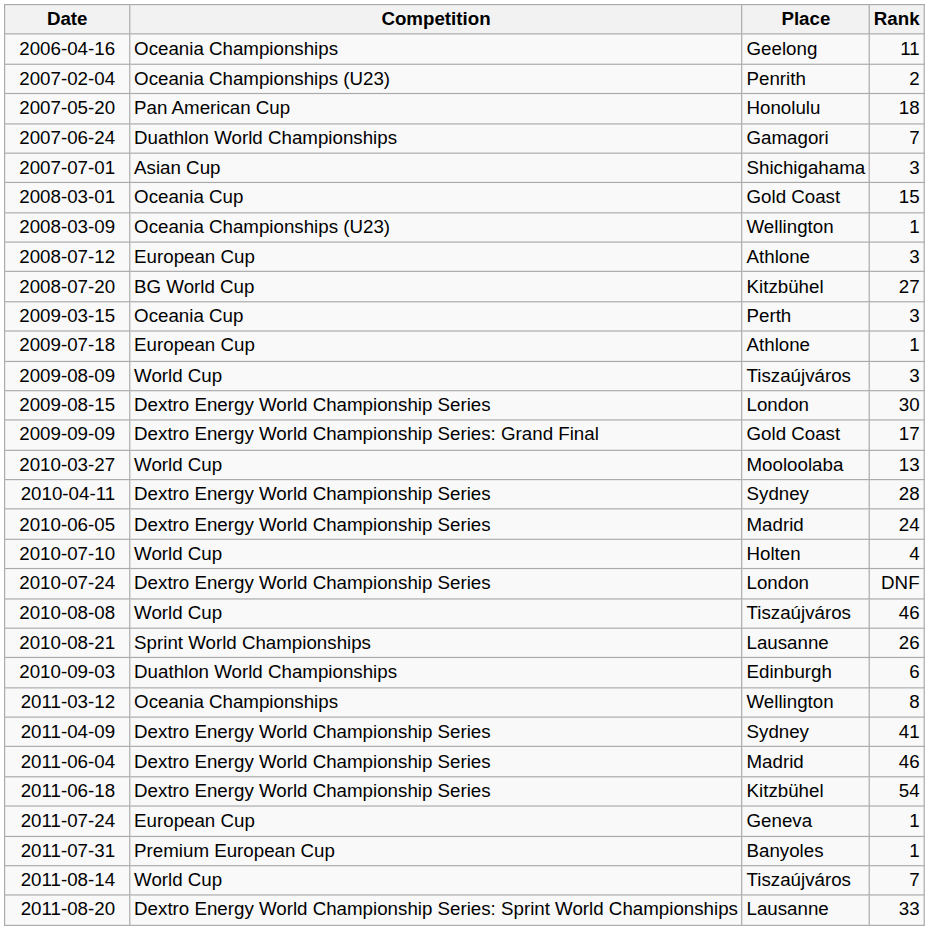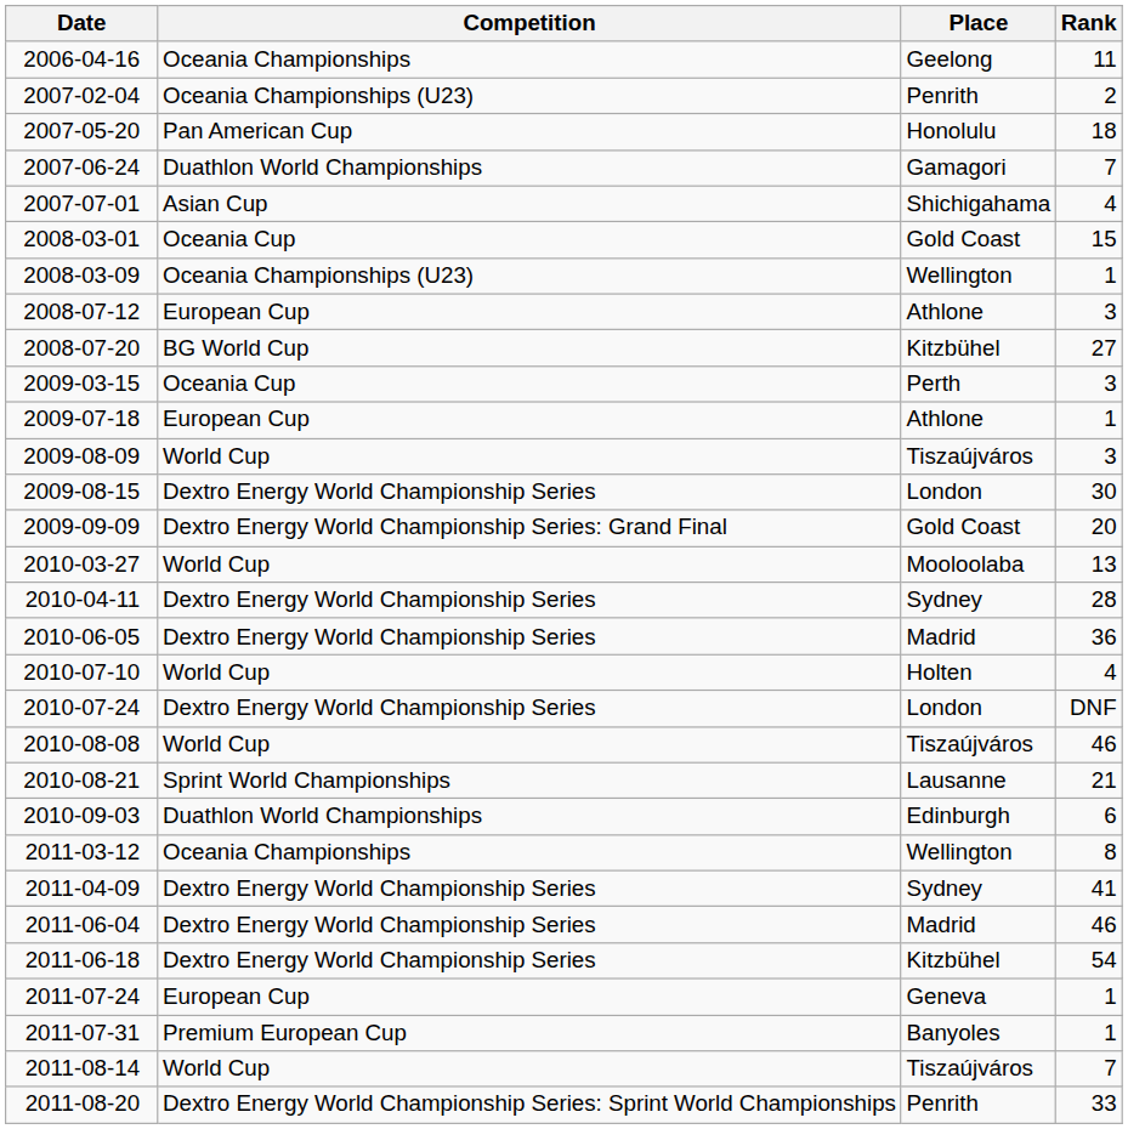 <table class="wikitable sortable">
 <tr>
 <th>Date</th>
 <th>Competition</th>
 <th>Place</th>
 <th>Rank</th>
 </tr>
 <tr>
 <td style="text-align:right">  2006-04-16  </td>
 <td>Oceania Championships</td>
 <td>Geelong</td>
 <td style="text-align:right">11</td>
 </tr>
 <tr>
 <td style="text-align:right">  2007-02-04  </td>
 <td>Oceania Championships (U23)</td>
 <td>Penrith</td>
 <td style="text-align:right">2</td>
 </tr>
 <tr>
 <td style="text-align:right">  2007-05-20  </td>
 <td>Pan American Cup</td>
 <td>Honolulu</td>
 <td style="text-align:right">18</td>
 </tr>
 <tr>
 <td style="text-align:right">  2007-06-24  </td>
 <td>Duathlon World Championships</td>
 <td>Gamagori</td>
 <td style="text-align:right">7</td>
 </tr>
 <tr>
 <td style="text-align:right">  2007-07-01  </td>
 <td>Asian Cup</td>
 <td>Shichigahama</td>
-<td style="text-align:right">3</td>
+<td style="text-align:right">4</td>
 </tr>
 <tr>
 <td style="text-align:right">  2008-03-01  </td>
 <td>Oceania Cup</td>
 <td>Gold Coast</td>
 <td style="text-align:right">15</td>
 </tr>
 <tr>
 <td style="text-align:right">  2008-03-09  </td>
 <td>Oceania Championships (U23)</td>
 <td>Wellington</td>
 <td style="text-align:right">1</td>
 </tr>
 <tr>
 <td style="text-align:right">  2008-07-12  </td>
 <td>European Cup</td>
 <td>Athlone</td>
 <td style="text-align:right">3</td>
 </tr>
 <tr>
 <td style="text-align:right">  2008-07-20  </td>
 <td>BG World Cup</td>
 <td>Kitzbühel</td>
 <td style="text-align:right">27</td>
 </tr>
 <tr>
 <td style="text-align:right">  2009-03-15  </td>
 <td>Oceania Cup</td>
 <td>Perth</td>
 <td style="text-align:right">3</td>
 </tr>
 <tr>
 <td style="text-align:right">  2009-07-18  </td>
 <td>European Cup</td>
 <td>Athlone</td>
 <td style="text-align:right">1</td>
 </tr>
 <tr>
 <td style="text-align:right">  2009-08-09  </td>
 <td>World Cup</td>
 <td>Tiszaújváros</td>
 <td style="text-align:right">3</td>
 </tr>
 <tr>
 <td style="text-align:right">  2009-08-15  </td>
 <td>Dextro Energy World Championship Series</td>
 <td>London</td>
 <td style="text-align:right">30</td>
 </tr>
 <tr>
 <td style="text-align:right">  2009-09-09  </td>
 <td>Dextro Energy World Championship Series: Grand Final</td>
 <td>Gold Coast</td>
-<td style="text-align:right">17</td>
+<td style="text-align:right">20</td>
 </tr>
 <tr>
 <td style="text-align:right">  2010-03-27  </td>
 <td>World Cup</td>
 <td>Mooloolaba</td>
 <td style="text-align:right">13</td>
 </tr>
 <tr>
 <td style="text-align:right">  2010-04-11  </td>
 <td>Dextro Energy World Championship Series</td>
 <td>Sydney</td>
 <td style="text-align:right">28</td>
 </tr>
 <tr>
 <td style="text-align:right">  2010-06-05  </td>
 <td>Dextro Energy World Championship Series</td>
 <td>Madrid</td>
-<td style="text-align:right">24</td>
+<td style="text-align:right">36</td>
 </tr>
 <tr>
 <td style="text-align:right">  2010-07-10  </td>
 <td>World Cup</td>
 <td>Holten</td>
 <td style="text-align:right">4</td>
 </tr>
 <tr>
 <td style="text-align:right">  2010-07-24  </td>
 <td>Dextro Energy World Championship Series</td>
 <td>London</td>
 <td style="text-align:right">DNF</td>
 </tr>
 <tr>
 <td style="text-align:right">  2010-08-08  </td>
 <td>World Cup</td>
 <td>Tiszaújváros</td>
 <td style="text-align:right">46</td>
 </tr>
 <tr>
 <td style="text-align:right">  2010-08-21  </td>
 <td>Sprint World Championships</td>
 <td>Lausanne</td>
-<td style="text-align:right">26</td>
+<td style="text-align:right">21</td>
 </tr>
 <tr>
 <td style="text-align:right">  2010-09-03  </td>
 <td>Duathlon World Championships</td>
 <td>Edinburgh</td>
 <td style="text-align:right">6</td>
 </tr>
 <tr>
 <td style="text-align:right">  2011-03-12  </td>
 <td>Oceania Championships</td>
 <td>Wellington</td>
 <td style="text-align:right">8</td>
 </tr>
 <tr>
 <td style="text-align:right">  2011-04-09  </td>
 <td>Dextro Energy World Championship Series</td>
 <td>Sydney</td>
 <td style="text-align:right">41</td>
 </tr>
 <tr>
 <td style="text-align:right">  2011-06-04  </td>
 <td>Dextro Energy World Championship Series</td>
 <td>Madrid</td>
 <td style="text-align:right">46</td>
 </tr>
 <tr>
 <td style="text-align:right">  2011-06-18  </td>
 <td>Dextro Energy World Championship Series</td>
 <td>Kitzbühel</td>
 <td style="text-align:right">54</td>
 </tr>
 <tr>
 <td style="text-align:right">  2011-07-24  </td>
 <td>European Cup</td>
 <td>Geneva</td>
 <td style="text-align:right">1</td>
 </tr>
 <tr>
 <td style="text-align:right">  2011-07-31  </td>
 <td>Premium European Cup</td>
 <td>Banyoles</td>
 <td style="text-align:right">1</td>
 </tr>
 <tr>
 <td style="text-align:right">  2011-08-14  </td>
 <td>World Cup</td>
 <td>Tiszaújváros</td>
 <td style="text-align:right">7</td>
 </tr>
 <tr>
 <td style="text-align:right">  2011-08-20  </td>
 <td>Dextro Energy World Championship Series: Sprint World Championships</td>
-<td>Lausanne</td>
+<td>Penrith</td>
 <td style="text-align:right">33</td>
 </tr>
 </table>
